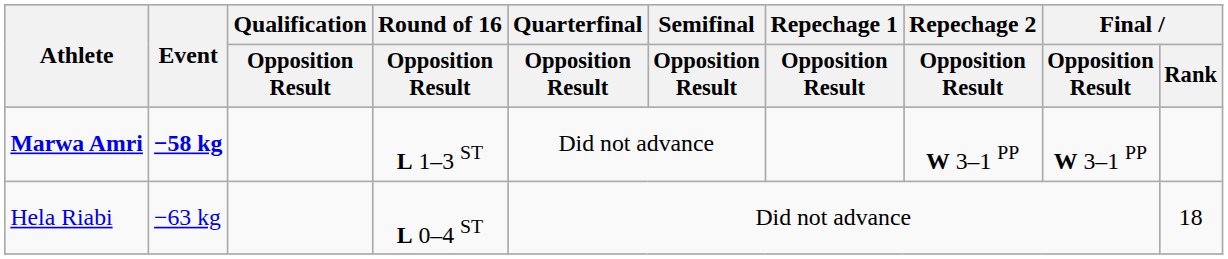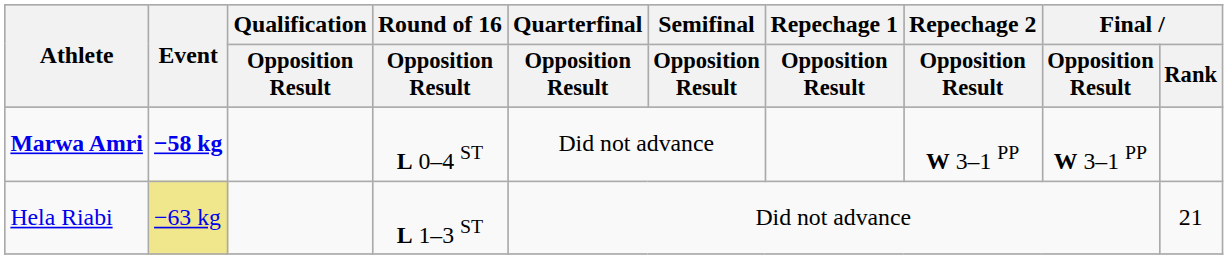 <table class="wikitable" style="font-size:90%">
 <tr>
 <th rowspan=2>Athlete</th>
 <th rowspan=2>Event</th>
 <th>Qualification</th>
 <th>Round of 16</th>
 <th>Quarterfinal</th>
 <th>Semifinal</th>
 <th>Repechage 1</th>
 <th>Repechage 2</th>
 <th colspan=2>Final / </th>
 </tr>
 <tr style="font-size: 95%">
 <th>Opposition<br>Result</th>
 <th>Opposition<br>Result</th>
 <th>Opposition<br>Result</th>
 <th>Opposition<br>Result</th>
 <th>Opposition<br>Result</th>
 <th>Opposition<br>Result</th>
 <th>Opposition<br>Result</th>
 <th>Rank</th>
 </tr>
 <tr align=center>
 <td align=left><strong><a href='#'>Marwa Amri</a></strong></td>
 <td align=left><strong><a href='#'>−58 kg</a></strong></td>
 <td></td>
-<td><br><strong>L</strong> 1–3 <sup>ST</sup></td>
+<td><br><strong>L</strong> 0–4 <sup>ST</sup></td>
 <td colspan=2>Did not advance</td>
 <td></td>
 <td><br><strong>W</strong> 3–1 <sup>PP</sup></td>
 <td><br><strong>W</strong> 3–1 <sup>PP</sup></td>
 <td></td>
 </tr>
 <tr align=center>
 <td align=left><a href='#'>Hela Riabi</a></td>
-<td align=left><a href='#'>−63 kg</a></td>
+<td align=left style="background: khaki;"><a href='#'>−63 kg</a></td>
 <td></td>
-<td><br><strong>L</strong> 0–4 <sup>ST</sup></td>
+<td><br><strong>L</strong> 1–3 <sup>ST</sup></td>
 <td colspan=5>Did not advance</td>
-<td>18</td>
+<td>21</td>
 </tr>
 </table>
